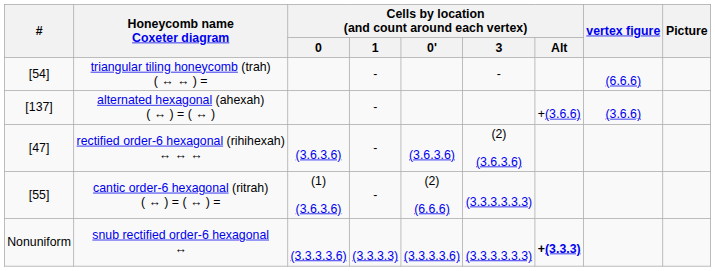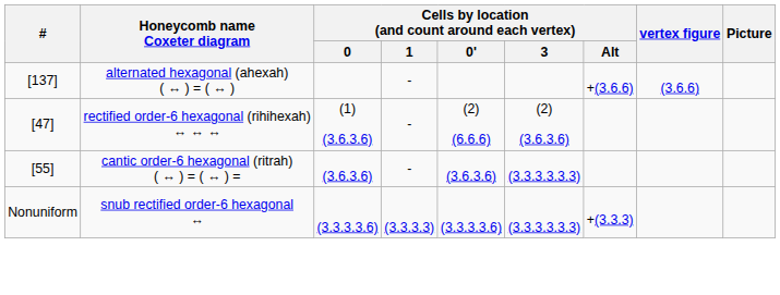 <table class="wikitable">
 <tr>
 <th rowspan=2>#</th>
 <th rowspan=2>Honeycomb name<br><a href='#'>Coxeter diagram</a></th>
 <th colspan=5>Cells by location<br>(and count around each vertex)</th>
 <th rowspan=2><a href='#'>vertex figure</a></th>
 <th rowspan=2>Picture</th>
 </tr>
 <tr>
 <th>0<br></th>
 <th>1<br></th>
 <th>0'<br></th>
 <th>3<br></th>
 <th>Alt</th>
 </tr>
 <tr align=center>
-<td>[54]</td>
-<td><a href='#'>triangular tiling honeycomb</a> (trah)<br>(  ↔  ↔  ) = </td>
-<td><br></td>
-<td>-</td>
-<td><br></td>
-<td>-</td>
-<td></td>
-<td> <br><a href='#'>(6.6.6)</a></td>
-<td></td>
-</tr>
-<tr align=center>
 <td>[137]</td>
 <td><a href='#'>alternated hexagonal</a> (ahexah)<br>(  ↔  ) = (  ↔  )</td>
 <td><br></td>
 <td>-</td>
 <td><br></td>
 <td><br></td>
 <td><br>+<a href='#'>(3.6.6)</a></td>
 <td> <br><a href='#'>(3.6.6)</a></td>
 <td></td>
 </tr>
 <tr align=center>
 <td>[47]</td>
 <td><a href='#'>rectified order-6 hexagonal</a> (rihihexah)<br> ↔  ↔  ↔ </td>
-<td><br><a href='#'>(3.6.3.6)</a></td>
+<td>(1)<br><br><a href='#'>(3.6.3.6)</a></td>
 <td>-</td>
-<td><br><a href='#'>(3.6.3.6)</a></td>
+<td>(2)<br><br><a href='#'>(6.6.6)</a></td>
 <td>(2)<br><br><a href='#'>(3.6.3.6)</a></td>
 <td></td>
 <td></td>
 <td></td>
 </tr>
 <tr align=center>
 <td>[55]</td>
 <td><a href='#'>cantic order-6 hexagonal</a> (ritrah)<br>(  ↔  ) = (  ↔  ) = </td>
-<td>(1)<br><br><a href='#'>(3.6.3.6)</a></td>
+<td><br><a href='#'>(3.6.3.6)</a></td>
 <td>-</td>
-<td>(2)<br><br><a href='#'>(6.6.6)</a></td>
+<td><br><a href='#'>(3.6.3.6)</a></td>
 <td><br><a href='#'>(3.3.3.3.3.3)</a></td>
 <td></td>
 <td></td>
 <td></td>
 </tr>
 <tr align=center>
 <td>Nonuniform</td>
 <td><a href='#'>snub rectified order-6 hexagonal</a><br> ↔ </td>
 <td><br> <br><a href='#'>(3.3.3.3.6)</a></td>
 <td><br><br><a href='#'>(3.3.3.3)</a></td>
 <td><br> <br><a href='#'>(3.3.3.3.6)</a></td>
 <td><br><br><a href='#'>(3.3.3.3.3.3)</a></td>
-<td><strong><br>+<a href='#'>(3.3.3)</a></strong></td>
+<td><br>+<a href='#'>(3.3.3)</a></td>
 <td></td>
 <td></td>
 </tr>
 </table>
